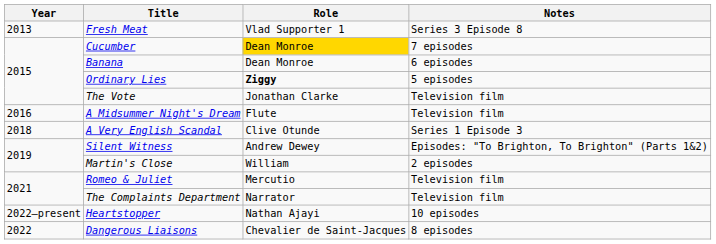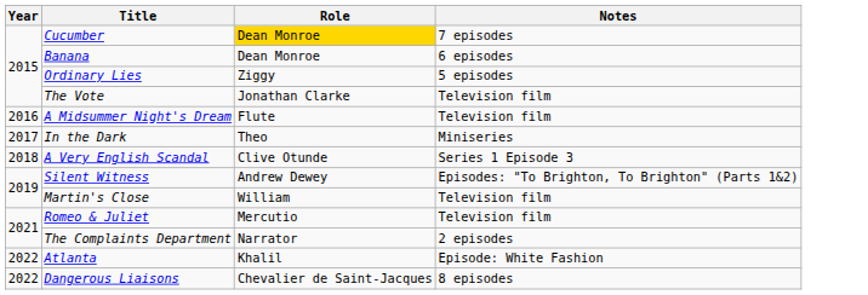 <table class="wikitable">
 <tr>
 <th>Year</th>
 <th>Title</th>
 <th>Role</th>
 <th>Notes</th>
-</tr>
-<tr>
-<td>2013</td>
-<td><em><a href='#'>Fresh Meat</a></em></td>
-<td>Vlad Supporter 1</td>
-<td>Series 3 Episode 8</td>
 </tr>
 <tr>
 <td rowspan="4">2015</td>
 <td><em><a href='#'>Cucumber</a></em></td>
 <td style="background: gold;">Dean Monroe</td>
 <td>7 episodes</td>
 </tr>
 <tr>
 <td><em><a href='#'>Banana</a></em></td>
 <td>Dean Monroe</td>
 <td>6 episodes</td>
 </tr>
 <tr>
 <td><em><a href='#'>Ordinary Lies</a></em></td>
-<td><strong>Ziggy</strong></td>
+<td>Ziggy</td>
 <td>5 episodes</td>
 </tr>
 <tr>
 <td><em>The Vote</em></td>
 <td>Jonathan Clarke</td>
 <td>Television film</td>
 </tr>
 <tr>
 <td>2016</td>
 <td><em><a href='#'>A Midsummer Night's Dream</a></em></td>
 <td>Flute</td>
 <td>Television film</td>
+</tr>
+<tr>
+<td>2017</td>
+<td><em>In the Dark</em></td>
+<td>Theo</td>
+<td>Miniseries</td>
 </tr>
 <tr>
 <td>2018</td>
 <td><em><a href='#'>A Very English Scandal</a></em></td>
 <td>Clive Otunde</td>
 <td>Series 1 Episode 3</td>
 </tr>
 <tr>
 <td rowspan="2">2019</td>
 <td><em><a href='#'>Silent Witness</a></em></td>
 <td>Andrew Dewey</td>
 <td>Episodes: "To Brighton, To Brighton" (Parts 1&2)</td>
 </tr>
 <tr>
 <td><em>Martin's Close</em></td>
 <td>William</td>
-<td>2 episodes</td>
+<td>Television film</td>
 </tr>
 <tr>
 <td rowspan="2">2021</td>
 <td><em><a href='#'>Romeo & Juliet</a></em></td>
 <td>Mercutio</td>
 <td>Television film</td>
 </tr>
 <tr>
 <td><em>The Complaints Department</em></td>
 <td>Narrator</td>
-<td>Television film</td>
+<td>2 episodes</td>
 </tr>
 <tr>
-<td>2022–present</td>
-<td><em><a href='#'>Heartstopper</a></em></td>
-<td>Nathan Ajayi</td>
-<td>10 episodes</td>
+<td>2022</td>
+<td><em><a href='#'>Atlanta</a></em></td>
+<td>Khalil</td>
+<td>Episode: White Fashion</td>
 </tr>
 <tr>
 <td>2022</td>
 <td><em><a href='#'>Dangerous Liaisons</a></em></td>
 <td>Chevalier de Saint-Jacques</td>
 <td>8 episodes</td>
 </tr>
 </table>
